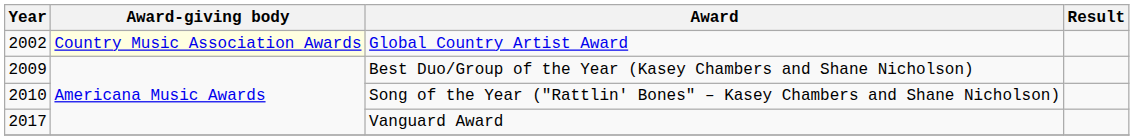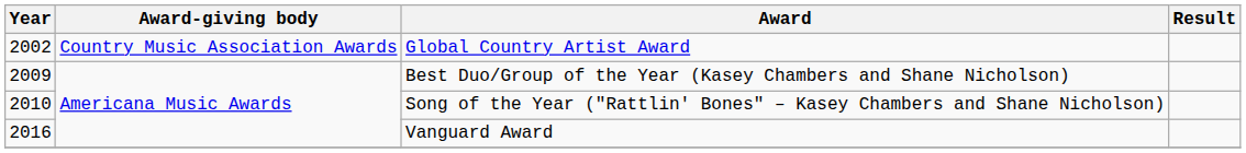 <table class="wikitable">
 <tr>
 <th>Year</th>
 <th>Award-giving body</th>
 <th>Award</th>
 <th>Result</th>
 </tr>
 <tr>
 <td>2002</td>
-<td style="background: lightyellow;"><a href='#'>Country Music Association Awards</a></td>
+<td><a href='#'>Country Music Association Awards</a></td>
 <td><a href='#'>Global Country Artist Award</a></td>
 <td></td>
 </tr>
 <tr>
 <td>2009</td>
 <td rowspan="3"><a href='#'>Americana Music Awards</a></td>
 <td>Best Duo/Group of the Year (Kasey Chambers and Shane Nicholson)</td>
 <td></td>
 </tr>
 <tr>
 <td>2010</td>
 <td>Song of the Year ("Rattlin' Bones" – Kasey Chambers and Shane Nicholson)</td>
 <td></td>
 </tr>
 <tr>
-<td>2017</td>
+<td>2016</td>
 <td>Vanguard Award</td>
 <td></td>
 </tr>
 <tr>
 </tr>
 </table>
